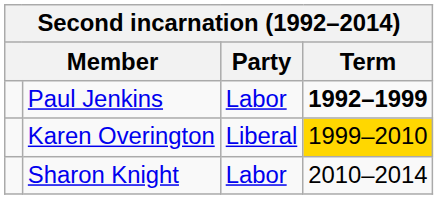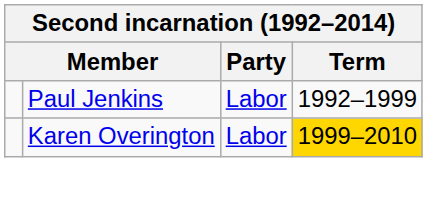 <table class="wikitable">
 <tr>
 <th colspan="4">Second incarnation (1992–2014)</th>
 </tr>
 <tr>
 <th colspan="2">Member</th>
 <th>Party</th>
 <th>Term</th>
 </tr>
 <tr>
 <td> </td>
 <td><a href='#'>Paul Jenkins</a></td>
 <td><a href='#'>Labor</a></td>
-<td><strong>1992–1999</strong></td>
+<td>1992–1999</td>
 </tr>
 <tr>
 <td> </td>
 <td><a href='#'>Karen Overington</a></td>
-<td><a href='#'>Liberal</a></td>
+<td><a href='#'>Labor</a></td>
 <td style="background: gold;">1999–2010</td>
 </tr>
-<tr>
-<td> </td>
-<td><a href='#'>Sharon Knight</a></td>
-<td><a href='#'>Labor</a></td>
-<td>2010–2014</td>
-</tr>
 </table>
